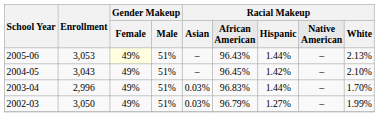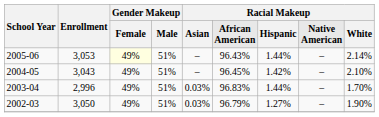 <table class="wikitable" style="font-size: 95%;">
 <tr>
 <th rowspan="2">School Year</th>
 <th rowspan="2">Enrollment</th>
 <th colspan="2">Gender Makeup</th>
 <th colspan="5">Racial Makeup</th>
 </tr>
 <tr>
 <th>Female</th>
 <th>Male</th>
 <th>Asian</th>
 <td align="center" bgcolor=#e8e8e8><strong>African <br>American</strong></td>
 <th>Hispanic</th>
 <td align="center" bgcolor=#e8e8e8><strong>Native <br>American</strong></td>
 <th>White</th>
 </tr>
 <tr>
 <td align="left">2005-06</td>
 <td align="center">3,053</td>
 <td align="center" style="background: lightyellow;">49%</td>
 <td align="center">51%</td>
 <td align="center">–</td>
 <td align="center">96.43%</td>
 <td align="center">1.44%</td>
 <td align="center">–</td>
-<td align="center">2.13%</td>
+<td align="center">2.14%</td>
 </tr>
 <tr>
 <td align="left">2004-05</td>
 <td align="center">3,043</td>
 <td align="center">49%</td>
 <td align="center">51%</td>
 <td align="center">–</td>
 <td align="center">96.45%</td>
 <td align="center">1.42%</td>
 <td align="center">–</td>
 <td align="center">2.10%</td>
 </tr>
 <tr>
 <td align="left">2003-04</td>
 <td align="center">2,996</td>
 <td align="center">49%</td>
 <td align="center">51%</td>
 <td align="center">0.03%</td>
 <td align="center">96.83%</td>
 <td align="center">1.44%</td>
 <td align="center">–</td>
 <td align="center">1.70%</td>
 </tr>
 <tr>
 <td align="left">2002-03</td>
 <td align="center">3,050</td>
 <td align="center">49%</td>
 <td align="center">51%</td>
 <td align="center">0.03%</td>
 <td align="center">96.79%</td>
 <td align="center">1.27%</td>
 <td align="center">–</td>
-<td align="center">1.99%</td>
+<td align="center">1.90%</td>
 </tr>
 <tr>
 </tr>
 </table>
